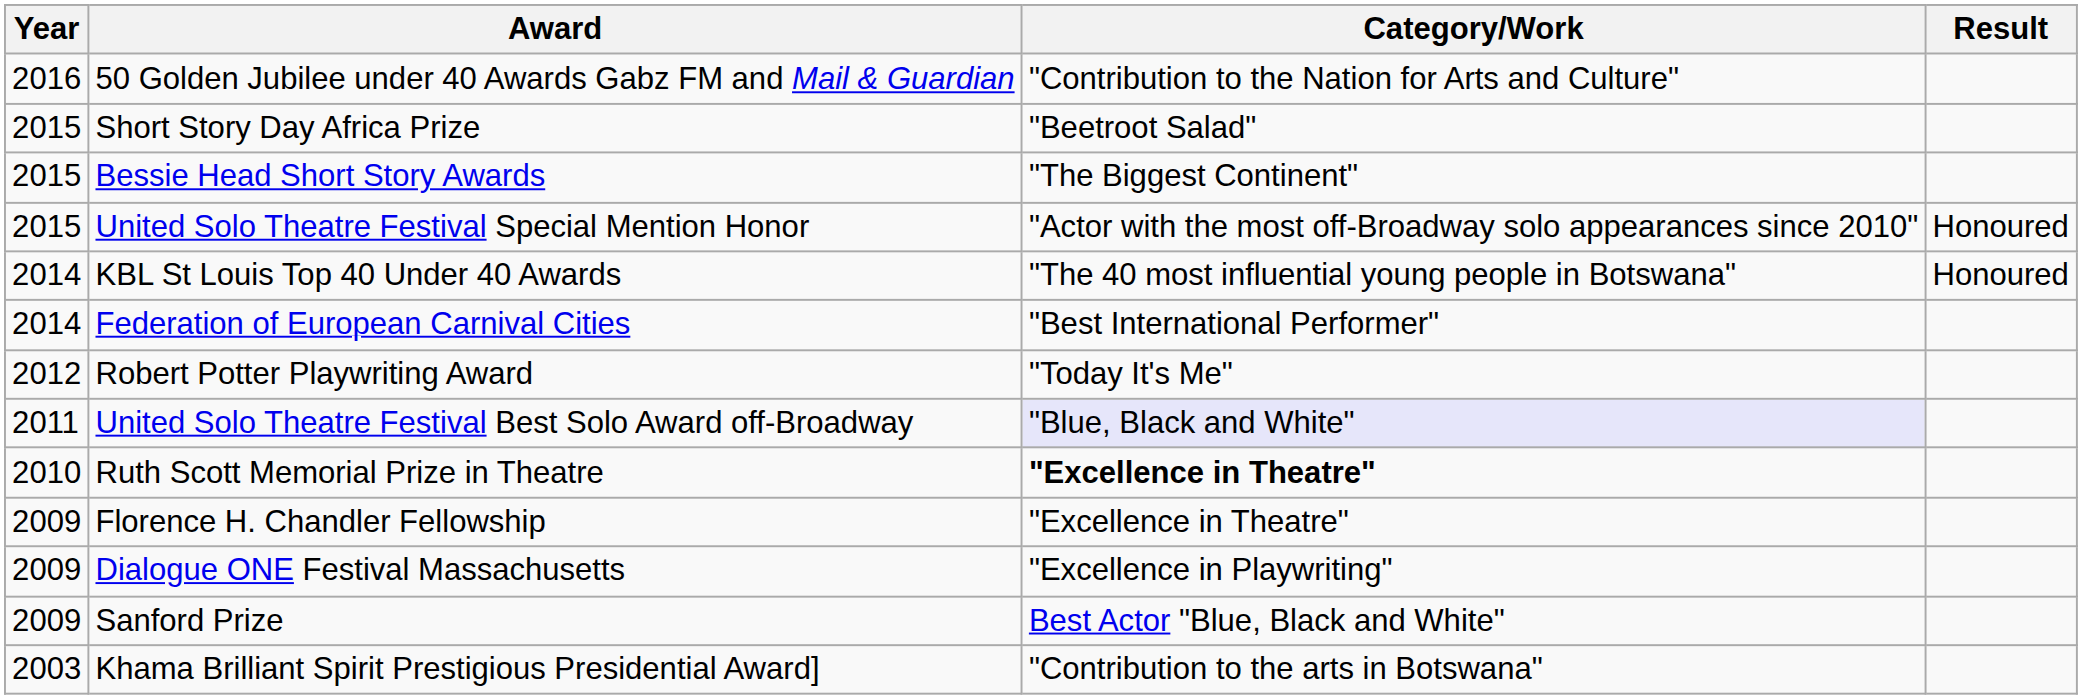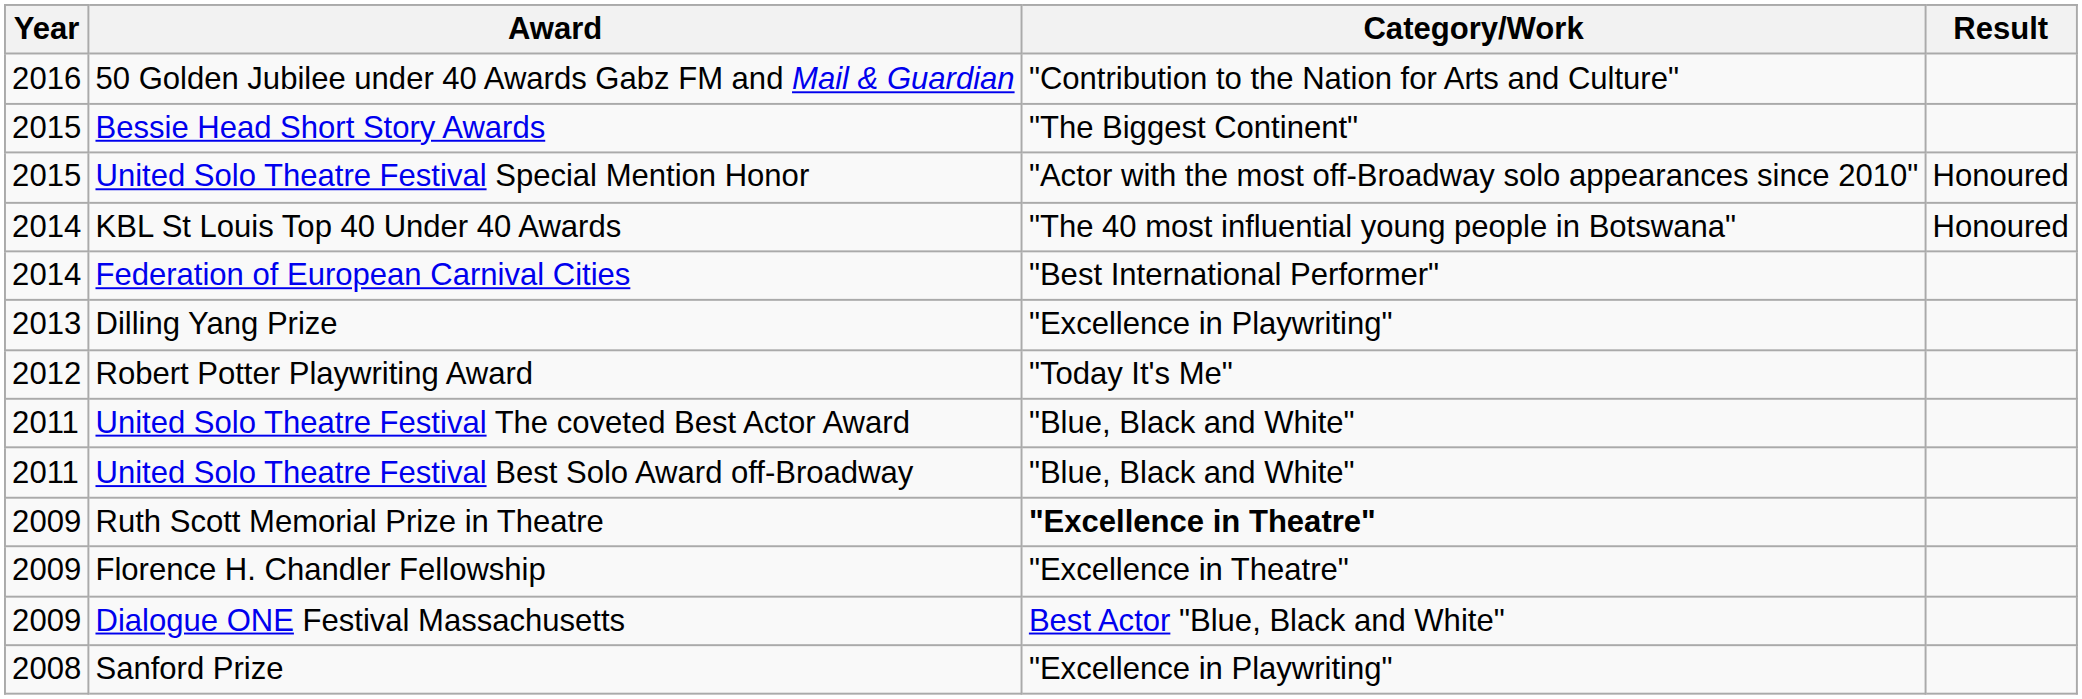 <table class="wikitable">
 <tr>
 <th>Year</th>
 <th>Award</th>
 <th>Category/Work</th>
 <th>Result</th>
 </tr>
 <tr>
 <td>2016</td>
 <td>50 Golden Jubilee under 40 Awards Gabz FM and <em><a href='#'>Mail & Guardian</a></em></td>
 <td>"Contribution to the Nation for Arts and Culture"</td>
-<td></td>
-</tr>
-<tr>
-<td>2015</td>
-<td>Short Story Day Africa Prize</td>
-<td>"Beetroot Salad"</td>
 <td></td>
 </tr>
 <tr>
 <td>2015</td>
 <td><a href='#'>Bessie Head Short Story Awards</a></td>
 <td>"The Biggest Continent"</td>
 <td></td>
 </tr>
 <tr>
 <td>2015</td>
 <td><a href='#'>United Solo Theatre Festival</a> Special Mention Honor</td>
 <td>"Actor with the most off-Broadway solo appearances since 2010"</td>
 <td>Honoured</td>
 </tr>
 <tr>
 <td>2014</td>
 <td>KBL St Louis Top 40 Under 40 Awards</td>
 <td>"The 40 most influential young people in Botswana"</td>
 <td>Honoured</td>
 </tr>
 <tr>
 <td>2014</td>
 <td><a href='#'>Federation of European Carnival Cities</a></td>
 <td>"Best International Performer"</td>
 <td></td>
 </tr>
 <tr>
+<td>2013</td>
+<td>Dilling Yang Prize</td>
+<td>"Excellence in Playwriting"</td>
+<td></td>
+</tr>
+<tr>
 <td>2012</td>
 <td>Robert Potter Playwriting Award</td>
 <td>"Today It's Me"</td>
 <td></td>
 </tr>
 <tr>
 <td>2011</td>
-<td><a href='#'>United Solo Theatre Festival</a> Best Solo Award off-Broadway</td>
-<td style="background: lavender;">"Blue, Black and White"</td>
+<td><a href='#'>United Solo Theatre Festival</a> The coveted Best Actor Award</td>
+<td>"Blue, Black and White"</td>
 <td></td>
 </tr>
 <tr>
-<td>2010</td>
+<td>2011</td>
+<td><a href='#'>United Solo Theatre Festival</a> Best Solo Award off-Broadway</td>
+<td>"Blue, Black and White"</td>
+<td></td>
+</tr>
+<tr>
+<td>2009</td>
 <td>Ruth Scott Memorial Prize in Theatre</td>
 <td><strong>"Excellence in Theatre"</strong></td>
 <td></td>
 </tr>
 <tr>
 <td>2009</td>
 <td>Florence H. Chandler Fellowship</td>
 <td>"Excellence in Theatre"</td>
 <td></td>
 </tr>
 <tr>
 <td>2009</td>
 <td><a href='#'>Dialogue ONE</a> Festival Massachusetts</td>
-<td>"Excellence in Playwriting"</td>
-<td></td>
-</tr>
-<tr>
-<td>2009</td>
-<td>Sanford Prize</td>
 <td><a href='#'>Best Actor</a> "Blue, Black and White"</td>
 <td></td>
 </tr>
 <tr>
-<td>2003</td>
-<td>Khama Brilliant Spirit Prestigious Presidential Award]</td>
-<td>"Contribution to the arts in Botswana"</td>
+<td>2008</td>
+<td>Sanford Prize</td>
+<td>"Excellence in Playwriting"</td>
 <td></td>
 </tr>
 </table>
